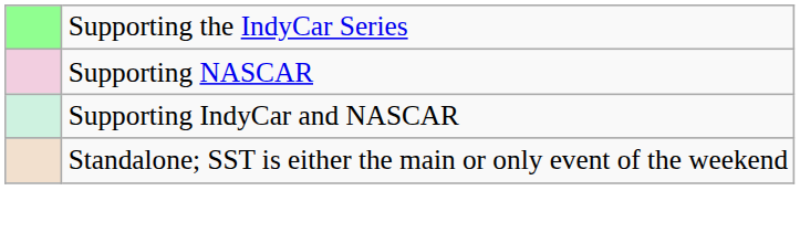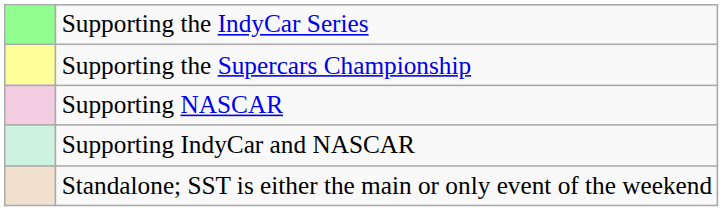 <table class="wikitable">
 <tr>
 <td style="text-align:center; width:25px; background:#90ff90;"></td>
 <td>Supporting the <a href='#'>IndyCar Series</a></td>
+</tr>
+<tr>
+<td style="text-align:center; width:25px; background:#ff9;"></td>
+<td>Supporting the <a href='#'>Supercars Championship</a></td>
 </tr>
 <tr>
 <td style="text-align:center; width:25px; background:#F2CEE0;"></td>
 <td>Supporting <a href='#'>NASCAR</a></td>
 </tr>
 <tr>
 <td style="text-align:center; width:25px; background:#CEF2E0;"></td>
 <td>Supporting IndyCar and NASCAR</td>
 </tr>
 <tr>
 <td style="text-align:center; width:25px; background:#F2E0CE;"></td>
 <td>Standalone; SST is either the main or only event of the weekend</td>
 </tr>
 </table>
